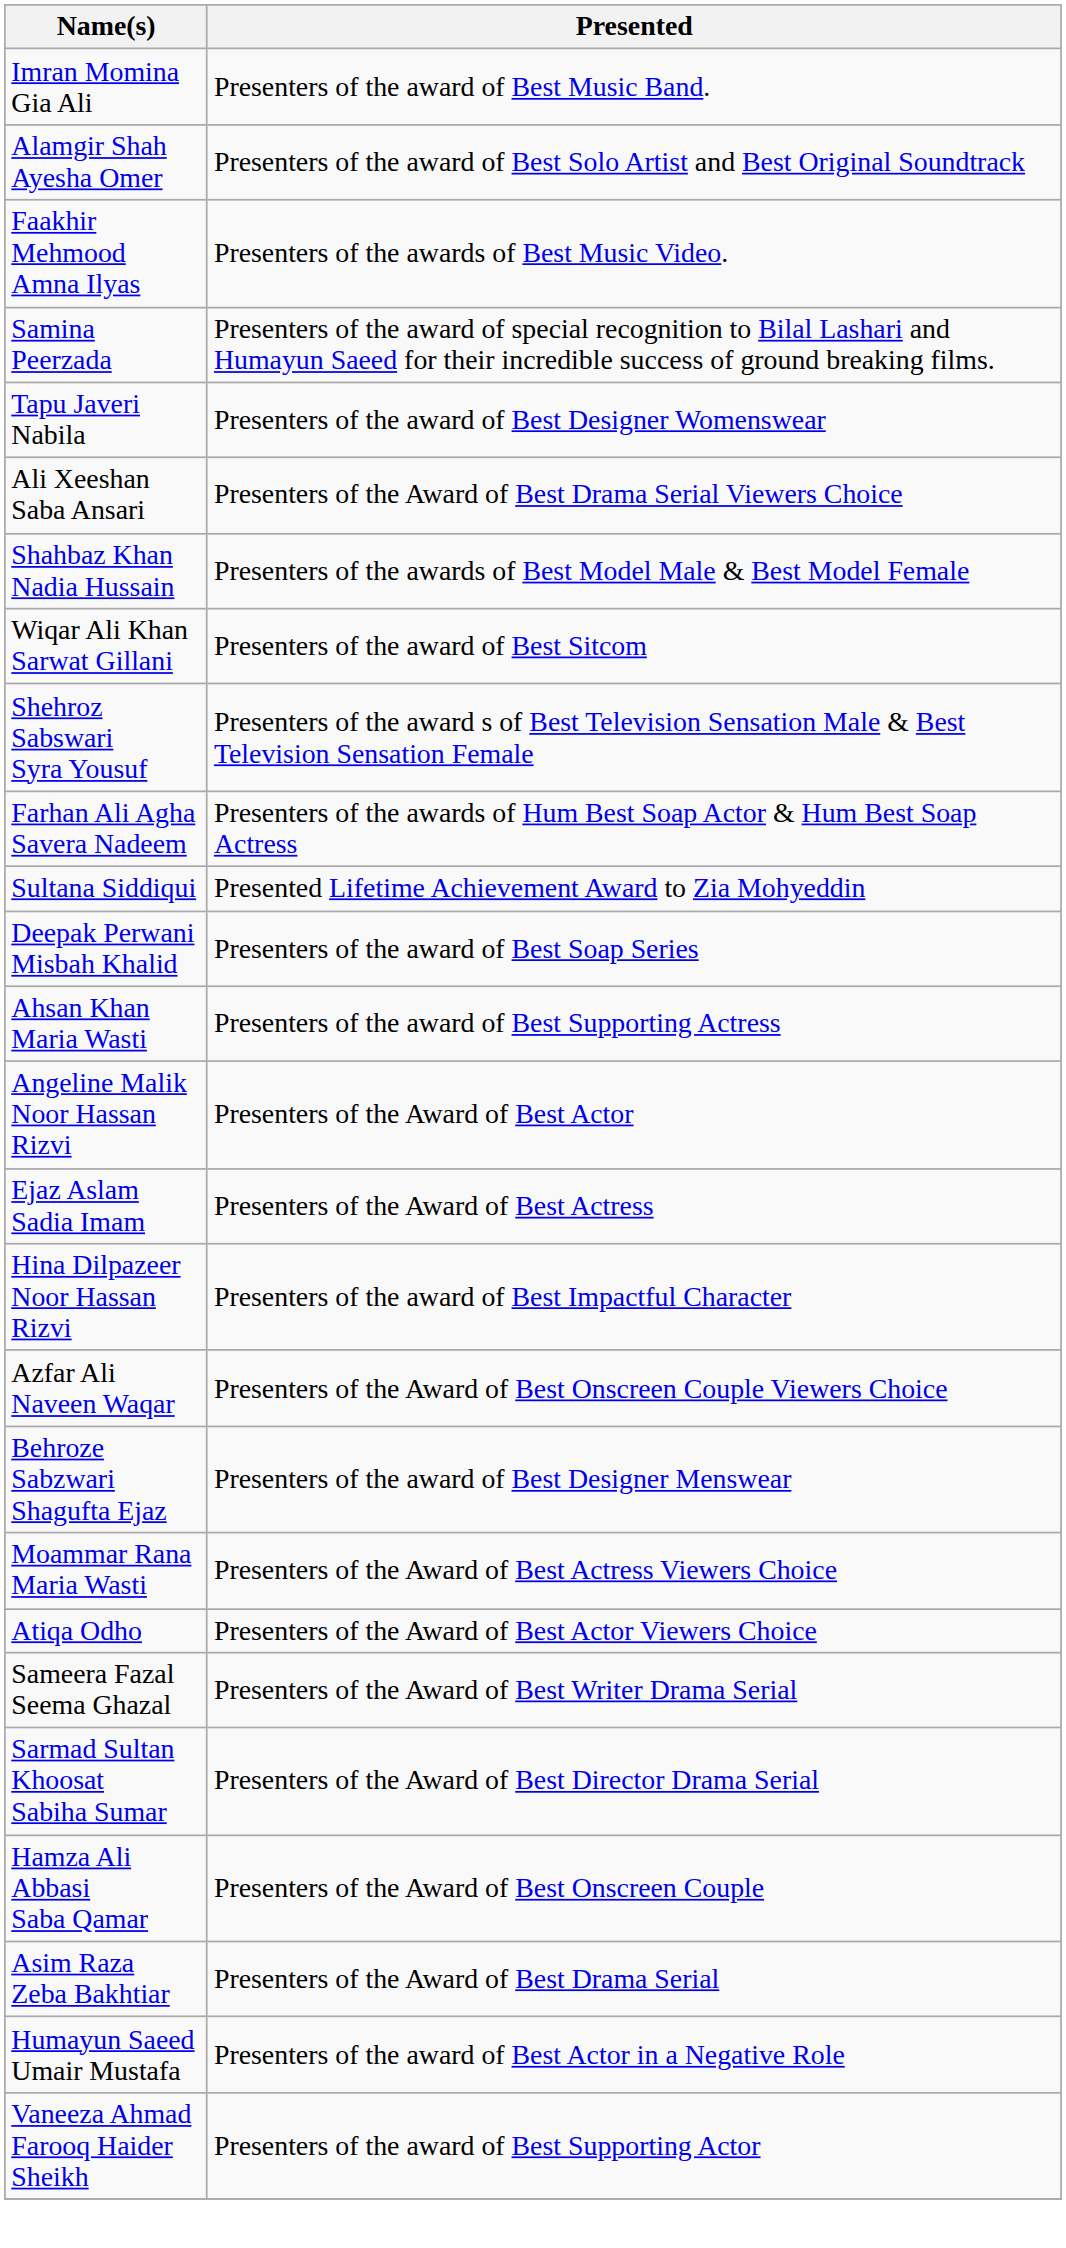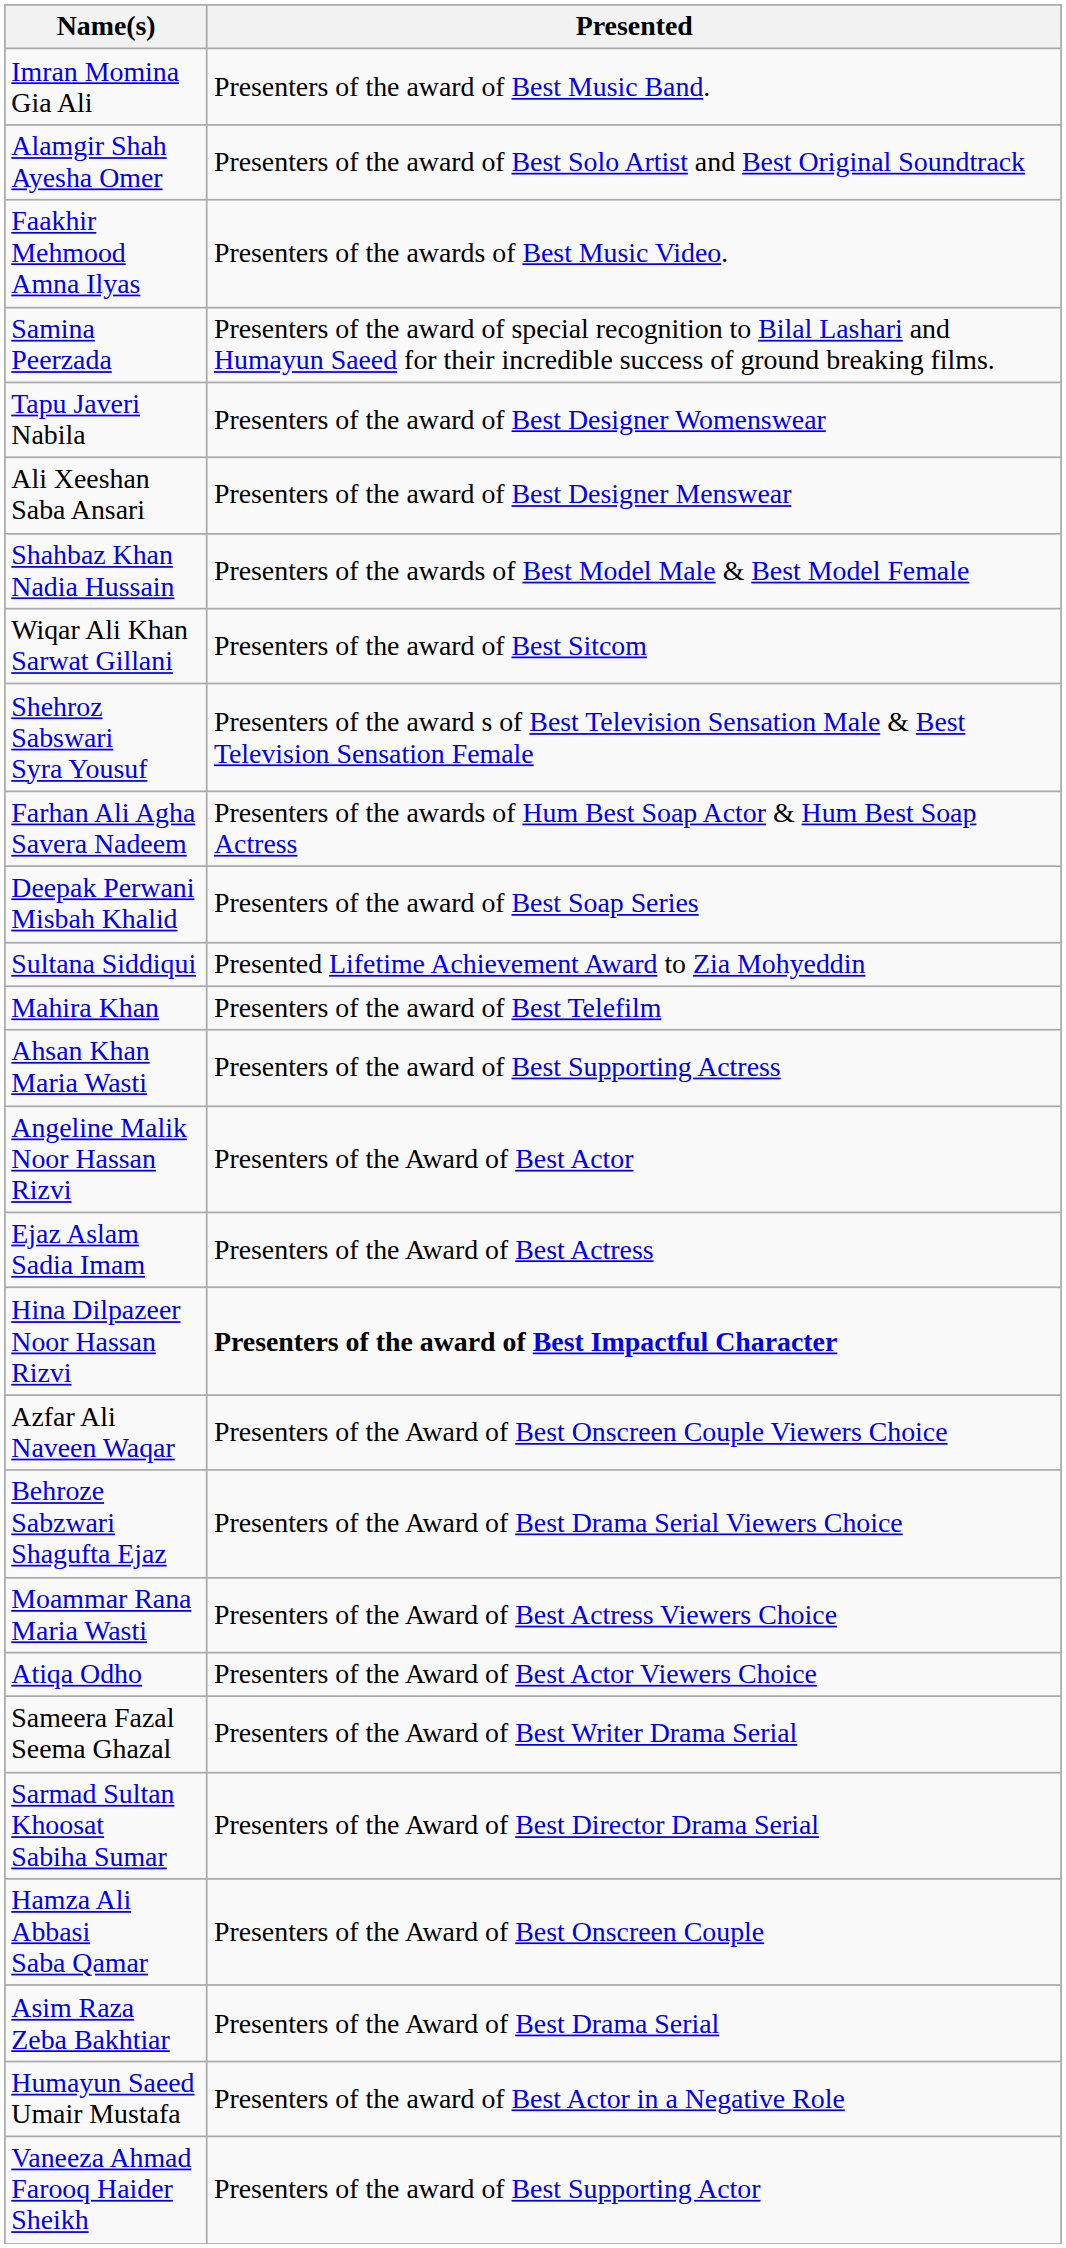 <table class="wikitable sortable">
 <tr>
 <th>Name(s)</th>
 <th>Presented</th>
 </tr>
 <tr>
 <td><a href='#'>Imran Momina</a><br>Gia Ali</td>
 <td>Presenters of the award of <a href='#'>Best Music Band</a>.</td>
 </tr>
 <tr>
 <td><a href='#'>Alamgir Shah</a><br><a href='#'>Ayesha Omer</a></td>
 <td>Presenters of the award of <a href='#'>Best Solo Artist</a> and <a href='#'>Best Original Soundtrack</a></td>
 </tr>
 <tr>
 <td><a href='#'>Faakhir Mehmood</a><br><a href='#'>Amna Ilyas</a></td>
 <td>Presenters of the awards of <a href='#'>Best Music Video</a>.</td>
 </tr>
 <tr>
 <td><a href='#'>Samina Peerzada</a></td>
 <td>Presenters of the award of special recognition to <a href='#'>Bilal Lashari</a> and <a href='#'>Humayun Saeed</a> for their incredible success of ground breaking films.</td>
 </tr>
 <tr>
 <td><a href='#'>Tapu Javeri</a><br>Nabila</td>
 <td>Presenters of the award of <a href='#'>Best Designer Womenswear</a></td>
 </tr>
 <tr>
 <td>Ali Xeeshan <br> Saba Ansari</td>
-<td>Presenters of the Award of <a href='#'>Best Drama Serial Viewers Choice</a></td>
+<td>Presenters of the award of <a href='#'>Best Designer Menswear</a></td>
 </tr>
 <tr>
 <td><a href='#'>Shahbaz Khan</a><br><a href='#'>Nadia Hussain</a></td>
 <td>Presenters of the awards of <a href='#'>Best Model Male</a> & <a href='#'>Best Model Female</a></td>
 </tr>
 <tr>
 <td>Wiqar Ali Khan <br><a href='#'>Sarwat Gillani</a></td>
 <td>Presenters of the award of <a href='#'>Best Sitcom</a></td>
 </tr>
 <tr>
 <td><a href='#'>Shehroz Sabswari</a><br><a href='#'>Syra Yousuf</a></td>
 <td>Presenters of the award s of <a href='#'>Best Television Sensation Male</a> & <a href='#'>Best Television Sensation Female</a></td>
 </tr>
 <tr>
 <td><a href='#'>Farhan Ali Agha</a><br><a href='#'>Savera Nadeem</a></td>
 <td>Presenters of the awards of <a href='#'>Hum Best Soap Actor</a> & <a href='#'>Hum Best Soap Actress</a></td>
 </tr>
 <tr>
+<td><a href='#'>Deepak Perwani</a><br><a href='#'>Misbah Khalid</a></td>
+<td>Presenters of the award of <a href='#'>Best Soap Series</a></td>
+</tr>
+<tr>
 <td><a href='#'>Sultana Siddiqui</a></td>
 <td>Presented <a href='#'>Lifetime Achievement Award</a> to <a href='#'>Zia Mohyeddin</a></td>
 </tr>
 <tr>
-<td><a href='#'>Deepak Perwani</a><br><a href='#'>Misbah Khalid</a></td>
-<td>Presenters of the award of <a href='#'>Best Soap Series</a></td>
+<td><a href='#'>Mahira Khan</a></td>
+<td>Presenters of the award of <a href='#'>Best Telefilm</a></td>
 </tr>
 <tr>
 <td><a href='#'>Ahsan Khan</a><br><a href='#'>Maria Wasti</a></td>
 <td>Presenters of the award of <a href='#'>Best Supporting Actress</a></td>
 </tr>
 <tr>
 <td><a href='#'>Angeline Malik</a> <br><a href='#'>Noor Hassan Rizvi</a></td>
 <td>Presenters of the Award of <a href='#'>Best Actor</a></td>
 </tr>
 <tr>
 <td><a href='#'>Ejaz Aslam</a><br><a href='#'>Sadia Imam</a></td>
 <td>Presenters of the Award of <a href='#'>Best Actress</a></td>
 </tr>
 <tr>
 <td><a href='#'>Hina Dilpazeer</a><br><a href='#'>Noor Hassan Rizvi</a></td>
-<td>Presenters of the award of <a href='#'>Best Impactful Character</a></td>
+<td><strong>Presenters of the award of <a href='#'>Best Impactful Character</a></strong></td>
 </tr>
 <tr>
 <td>Azfar Ali<br><a href='#'>Naveen Waqar</a></td>
 <td>Presenters of the Award of <a href='#'>Best Onscreen Couple Viewers Choice</a></td>
 </tr>
 <tr>
 <td><a href='#'>Behroze Sabzwari</a><br><a href='#'>Shagufta Ejaz</a></td>
-<td>Presenters of the award of <a href='#'>Best Designer Menswear</a></td>
+<td>Presenters of the Award of <a href='#'>Best Drama Serial Viewers Choice</a></td>
 </tr>
 <tr>
 <td><a href='#'>Moammar Rana</a><br><a href='#'>Maria Wasti</a></td>
 <td>Presenters of the Award of <a href='#'>Best Actress Viewers Choice</a></td>
 </tr>
 <tr>
 <td><a href='#'>Atiqa Odho</a></td>
 <td>Presenters of the Award of <a href='#'>Best Actor Viewers Choice</a></td>
 </tr>
 <tr>
 <td>Sameera Fazal<br>Seema Ghazal</td>
 <td>Presenters of the Award of <a href='#'>Best Writer Drama Serial</a></td>
 </tr>
 <tr>
 <td><a href='#'>Sarmad Sultan Khoosat</a><br><a href='#'>Sabiha Sumar</a></td>
 <td>Presenters of the Award of <a href='#'>Best Director Drama Serial</a></td>
 </tr>
 <tr>
 <td><a href='#'>Hamza Ali Abbasi</a><br><a href='#'>Saba Qamar</a></td>
 <td>Presenters of the Award of <a href='#'>Best Onscreen Couple</a></td>
 </tr>
 <tr>
 <td><a href='#'>Asim Raza</a><br><a href='#'>Zeba Bakhtiar</a></td>
 <td>Presenters of the Award of <a href='#'>Best Drama Serial</a></td>
 </tr>
 <tr>
 <td><a href='#'>Humayun Saeed</a><br>Umair Mustafa</td>
 <td>Presenters of the award of <a href='#'>Best Actor in a Negative Role</a></td>
 </tr>
 <tr>
 <td><a href='#'>Vaneeza Ahmad</a><br><a href='#'>Farooq Haider Sheikh</a></td>
 <td>Presenters of the award of <a href='#'>Best Supporting Actor</a></td>
 </tr>
 <tr>
 </tr>
 </table>
